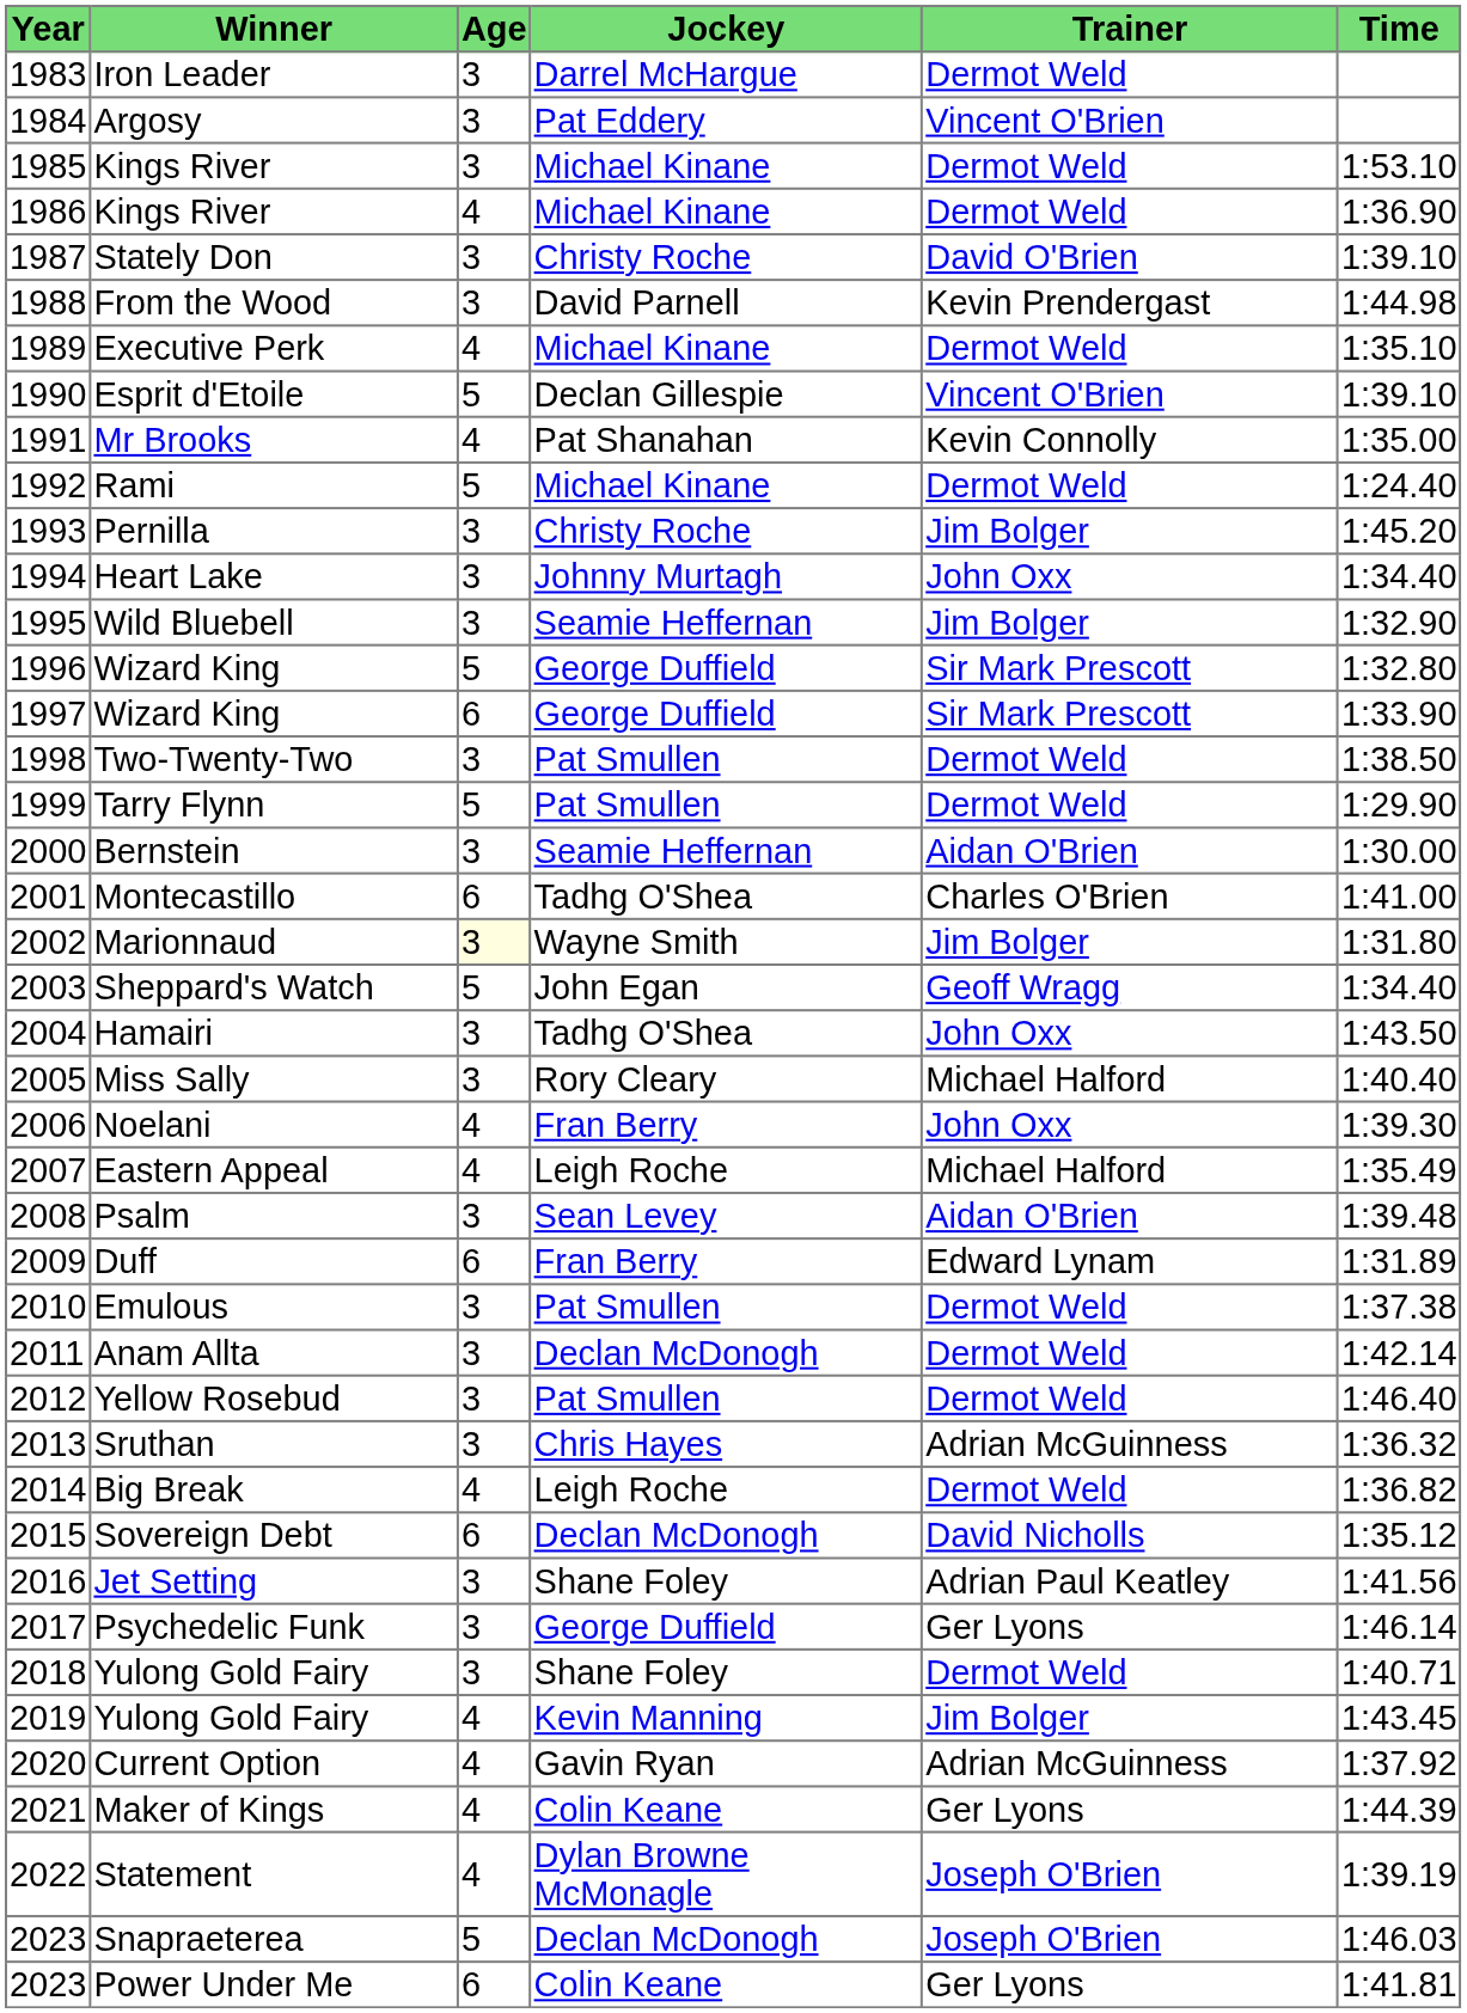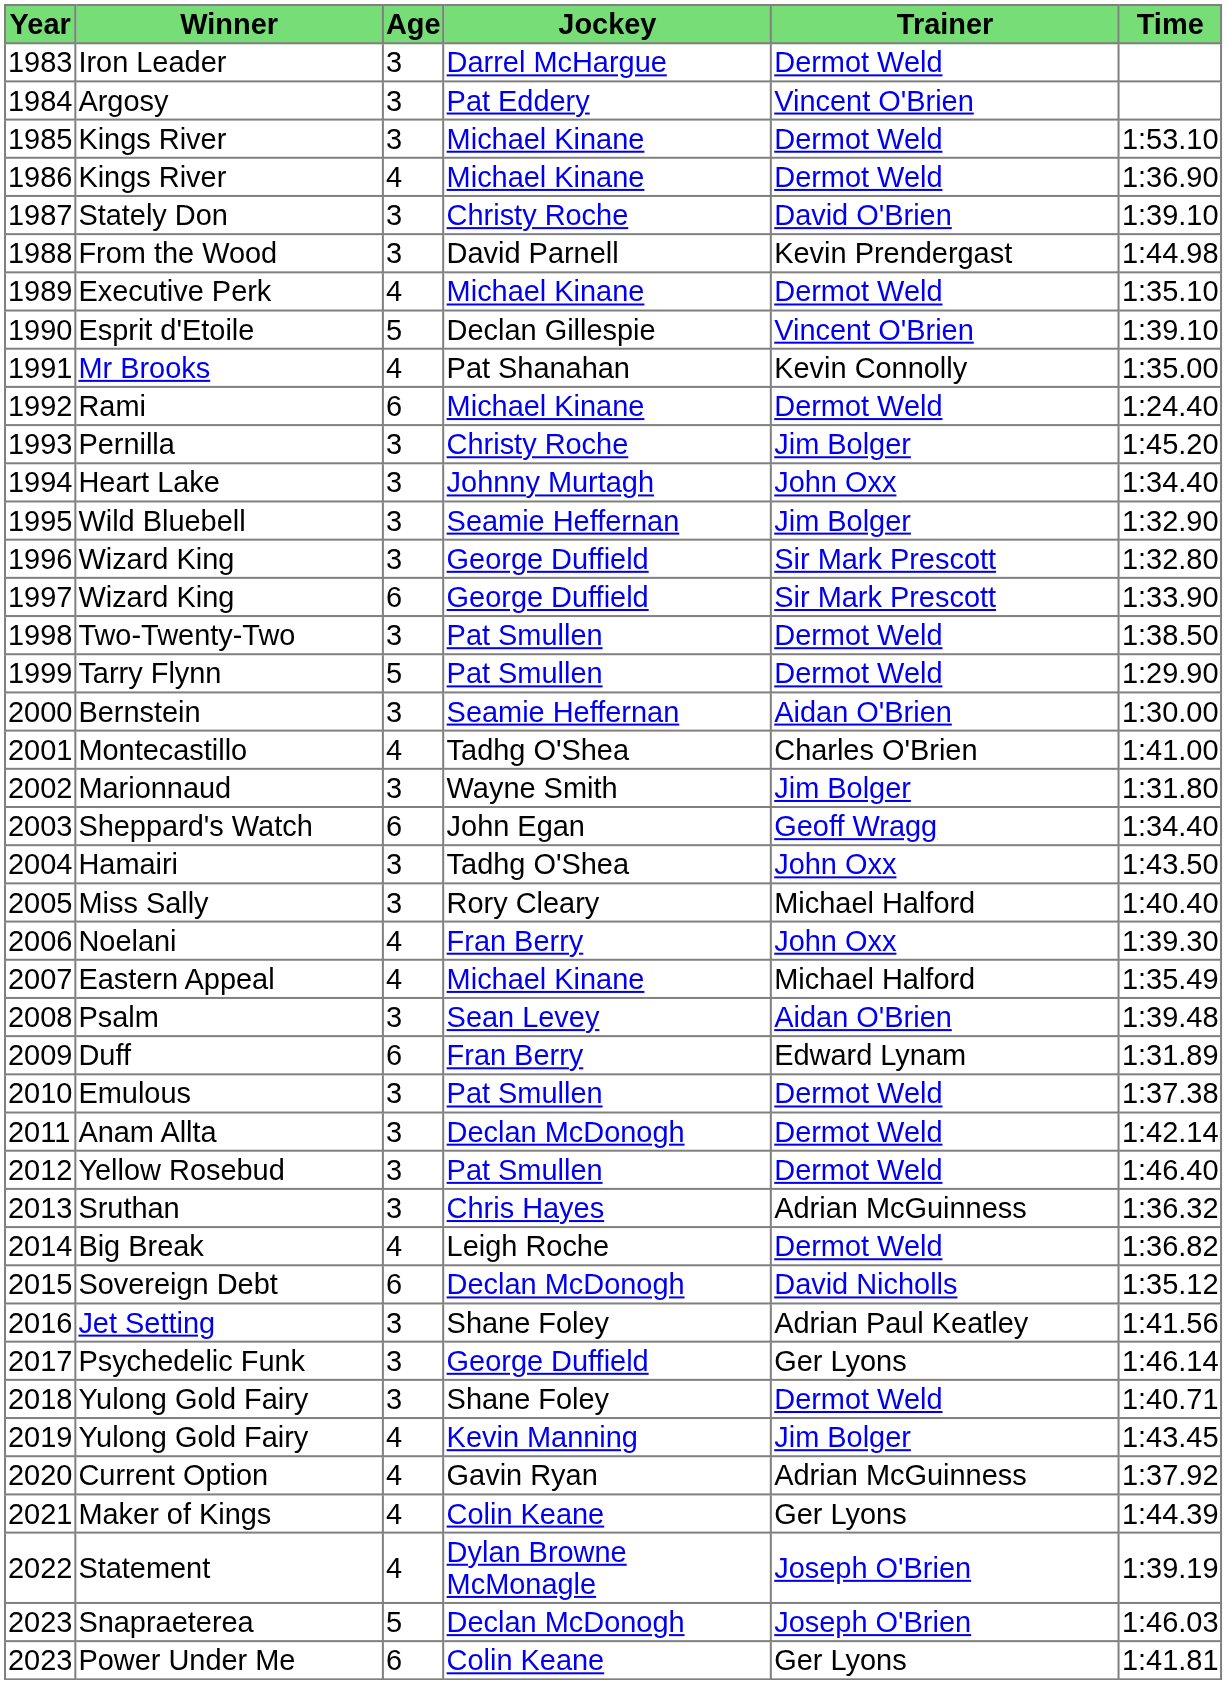 <table class = "sortable" | border="1" style="border-collapse: collapse; font-size:90%">
 <tr bgcolor="#77dd77" align="center">
 <th>Year</th>
 <th>Winner</th>
 <th>Age</th>
 <th>Jockey</th>
 <th>Trainer</th>
 <th>Time</th>
 </tr>
 <tr>
 <td>1983</td>
 <td width=150px>Iron Leader</td>
 <td>3</td>
 <td width=160px><a href='#'>Darrel McHargue</a></td>
 <td width=170px><a href='#'>Dermot Weld</a></td>
 <td></td>
 </tr>
 <tr>
 <td>1984</td>
 <td>Argosy</td>
 <td>3</td>
 <td><a href='#'>Pat Eddery</a></td>
 <td><a href='#'>Vincent O'Brien</a></td>
 <td></td>
 </tr>
 <tr>
 <td>1985</td>
 <td>Kings River</td>
 <td>3</td>
 <td><a href='#'>Michael Kinane</a></td>
 <td><a href='#'>Dermot Weld</a></td>
 <td>1:53.10</td>
 </tr>
 <tr>
 <td>1986</td>
 <td>Kings River</td>
 <td>4</td>
 <td><a href='#'>Michael Kinane</a></td>
 <td><a href='#'>Dermot Weld</a></td>
 <td>1:36.90</td>
 </tr>
 <tr>
 <td>1987</td>
 <td>Stately Don</td>
 <td>3</td>
 <td><a href='#'>Christy Roche</a></td>
 <td><a href='#'>David O'Brien</a></td>
 <td>1:39.10</td>
 </tr>
 <tr>
 <td>1988</td>
 <td>From the Wood</td>
 <td>3</td>
 <td>David Parnell</td>
 <td>Kevin Prendergast</td>
 <td>1:44.98</td>
 </tr>
 <tr>
 <td>1989</td>
 <td>Executive Perk</td>
 <td>4</td>
 <td><a href='#'>Michael Kinane</a></td>
 <td><a href='#'>Dermot Weld</a></td>
 <td>1:35.10</td>
 </tr>
 <tr>
 <td>1990</td>
 <td>Esprit d'Etoile</td>
 <td>5</td>
 <td>Declan Gillespie</td>
 <td><a href='#'>Vincent O'Brien</a></td>
 <td>1:39.10</td>
 </tr>
 <tr>
 <td>1991</td>
 <td><a href='#'>Mr Brooks</a></td>
 <td>4</td>
 <td>Pat Shanahan</td>
 <td>Kevin Connolly</td>
 <td>1:35.00</td>
 </tr>
 <tr>
 <td>1992</td>
 <td>Rami</td>
-<td>5</td>
+<td>6</td>
 <td><a href='#'>Michael Kinane</a></td>
 <td><a href='#'>Dermot Weld</a></td>
 <td>1:24.40</td>
 </tr>
 <tr>
 <td>1993</td>
 <td>Pernilla</td>
 <td>3</td>
 <td><a href='#'>Christy Roche</a></td>
 <td><a href='#'>Jim Bolger</a></td>
 <td>1:45.20</td>
 </tr>
 <tr>
 <td>1994</td>
 <td>Heart Lake</td>
 <td>3</td>
 <td><a href='#'>Johnny Murtagh</a></td>
 <td><a href='#'>John Oxx</a></td>
 <td>1:34.40</td>
 </tr>
 <tr>
 <td>1995</td>
 <td>Wild Bluebell</td>
 <td>3</td>
 <td><a href='#'>Seamie Heffernan</a></td>
 <td><a href='#'>Jim Bolger</a></td>
 <td>1:32.90</td>
 </tr>
 <tr>
 <td>1996</td>
 <td>Wizard King</td>
-<td>5</td>
+<td>3</td>
 <td><a href='#'>George Duffield</a></td>
 <td><a href='#'>Sir Mark Prescott</a></td>
 <td>1:32.80</td>
 </tr>
 <tr>
 <td>1997</td>
 <td>Wizard King</td>
 <td>6</td>
 <td><a href='#'>George Duffield</a></td>
 <td><a href='#'>Sir Mark Prescott</a></td>
 <td>1:33.90</td>
 </tr>
 <tr>
 <td>1998</td>
 <td>Two-Twenty-Two</td>
 <td>3</td>
 <td><a href='#'>Pat Smullen</a></td>
 <td><a href='#'>Dermot Weld</a></td>
 <td>1:38.50</td>
 </tr>
 <tr>
 <td>1999</td>
 <td>Tarry Flynn</td>
 <td>5</td>
 <td><a href='#'>Pat Smullen</a></td>
 <td><a href='#'>Dermot Weld</a></td>
 <td>1:29.90</td>
 </tr>
 <tr>
 <td>2000</td>
 <td>Bernstein</td>
 <td>3</td>
 <td><a href='#'>Seamie Heffernan</a></td>
 <td><a href='#'>Aidan O'Brien</a></td>
 <td>1:30.00</td>
 </tr>
 <tr>
 <td>2001</td>
 <td>Montecastillo</td>
-<td>6</td>
+<td>4</td>
 <td>Tadhg O'Shea</td>
 <td>Charles O'Brien</td>
 <td>1:41.00</td>
 </tr>
 <tr>
 <td>2002</td>
 <td>Marionnaud</td>
-<td style="background: lightyellow;">3</td>
+<td>3</td>
 <td>Wayne Smith</td>
 <td><a href='#'>Jim Bolger</a></td>
 <td>1:31.80</td>
 </tr>
 <tr>
 <td>2003</td>
 <td>Sheppard's Watch</td>
-<td>5</td>
+<td>6</td>
 <td>John Egan</td>
 <td><a href='#'>Geoff Wragg</a></td>
 <td>1:34.40</td>
 </tr>
 <tr>
 <td>2004</td>
 <td>Hamairi</td>
 <td>3</td>
 <td>Tadhg O'Shea</td>
 <td><a href='#'>John Oxx</a></td>
 <td>1:43.50</td>
 </tr>
 <tr>
 <td>2005</td>
 <td>Miss Sally</td>
 <td>3</td>
 <td>Rory Cleary</td>
 <td>Michael Halford</td>
 <td>1:40.40</td>
 </tr>
 <tr>
 <td>2006</td>
 <td>Noelani</td>
 <td>4</td>
 <td><a href='#'>Fran Berry</a></td>
 <td><a href='#'>John Oxx</a></td>
 <td>1:39.30</td>
 </tr>
 <tr>
 <td>2007</td>
 <td>Eastern Appeal</td>
 <td>4</td>
-<td>Leigh Roche</td>
+<td><a href='#'>Michael Kinane</a></td>
 <td>Michael Halford</td>
 <td>1:35.49</td>
 </tr>
 <tr>
 <td>2008</td>
 <td>Psalm</td>
 <td>3</td>
 <td><a href='#'>Sean Levey</a></td>
 <td><a href='#'>Aidan O'Brien</a></td>
 <td>1:39.48</td>
 </tr>
 <tr>
 <td>2009</td>
 <td>Duff</td>
 <td>6</td>
 <td><a href='#'>Fran Berry</a></td>
 <td>Edward Lynam</td>
 <td>1:31.89</td>
 </tr>
 <tr>
 <td>2010</td>
 <td>Emulous</td>
 <td>3</td>
 <td><a href='#'>Pat Smullen</a></td>
 <td><a href='#'>Dermot Weld</a></td>
 <td>1:37.38</td>
 </tr>
 <tr>
 <td>2011</td>
 <td>Anam Allta</td>
 <td>3</td>
 <td><a href='#'>Declan McDonogh</a></td>
 <td><a href='#'>Dermot Weld</a></td>
 <td>1:42.14</td>
 </tr>
 <tr>
 <td>2012</td>
 <td>Yellow Rosebud</td>
 <td>3</td>
 <td><a href='#'>Pat Smullen</a></td>
 <td><a href='#'>Dermot Weld</a></td>
 <td>1:46.40</td>
 </tr>
 <tr>
 <td>2013</td>
 <td>Sruthan</td>
 <td>3</td>
 <td><a href='#'>Chris Hayes</a></td>
 <td>Adrian McGuinness</td>
 <td>1:36.32</td>
 </tr>
 <tr>
 <td>2014</td>
 <td>Big Break</td>
 <td>4</td>
 <td>Leigh Roche</td>
 <td><a href='#'>Dermot Weld</a></td>
 <td>1:36.82</td>
 </tr>
 <tr>
 <td>2015</td>
 <td>Sovereign Debt</td>
 <td>6</td>
 <td><a href='#'>Declan McDonogh</a></td>
 <td><a href='#'>David Nicholls</a></td>
 <td>1:35.12</td>
 </tr>
 <tr>
 <td>2016</td>
 <td><a href='#'>Jet Setting</a></td>
 <td>3</td>
 <td>Shane Foley</td>
 <td>Adrian Paul Keatley</td>
 <td>1:41.56</td>
 </tr>
 <tr>
 <td>2017</td>
 <td>Psychedelic Funk</td>
 <td>3</td>
 <td><a href='#'>George Duffield</a></td>
 <td>Ger Lyons</td>
 <td>1:46.14</td>
 </tr>
 <tr>
 <td>2018</td>
 <td>Yulong Gold Fairy</td>
 <td>3</td>
 <td>Shane Foley</td>
 <td><a href='#'>Dermot Weld</a></td>
 <td>1:40.71</td>
 </tr>
 <tr>
 <td>2019</td>
 <td>Yulong Gold Fairy</td>
 <td>4</td>
 <td><a href='#'>Kevin Manning</a></td>
 <td><a href='#'>Jim Bolger</a></td>
 <td>1:43.45</td>
 </tr>
 <tr>
 <td>2020</td>
 <td>Current Option</td>
 <td>4</td>
 <td>Gavin Ryan</td>
 <td>Adrian McGuinness</td>
 <td>1:37.92</td>
 </tr>
 <tr>
 <td>2021</td>
 <td>Maker of Kings</td>
 <td>4</td>
 <td><a href='#'>Colin Keane</a></td>
 <td>Ger Lyons</td>
 <td>1:44.39</td>
 </tr>
 <tr>
 <td>2022</td>
 <td>Statement</td>
 <td>4</td>
 <td><a href='#'>Dylan Browne McMonagle</a></td>
 <td><a href='#'>Joseph O'Brien</a></td>
 <td>1:39.19</td>
 </tr>
 <tr>
 <td>2023</td>
 <td>Snapraeterea</td>
 <td>5</td>
 <td><a href='#'>Declan McDonogh</a></td>
 <td><a href='#'>Joseph O'Brien</a></td>
 <td>1:46.03</td>
 </tr>
 <tr>
 <td>2023</td>
 <td>Power Under Me</td>
 <td>6</td>
 <td><a href='#'>Colin Keane</a></td>
 <td>Ger Lyons</td>
 <td>1:41.81</td>
 </tr>
 </table>
